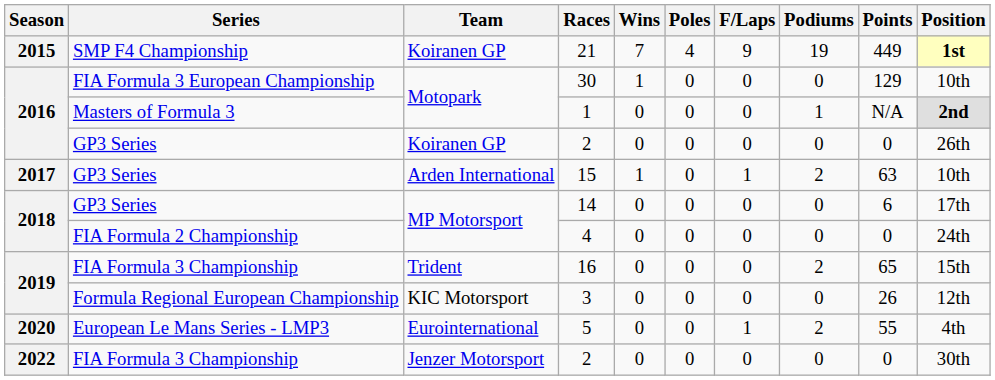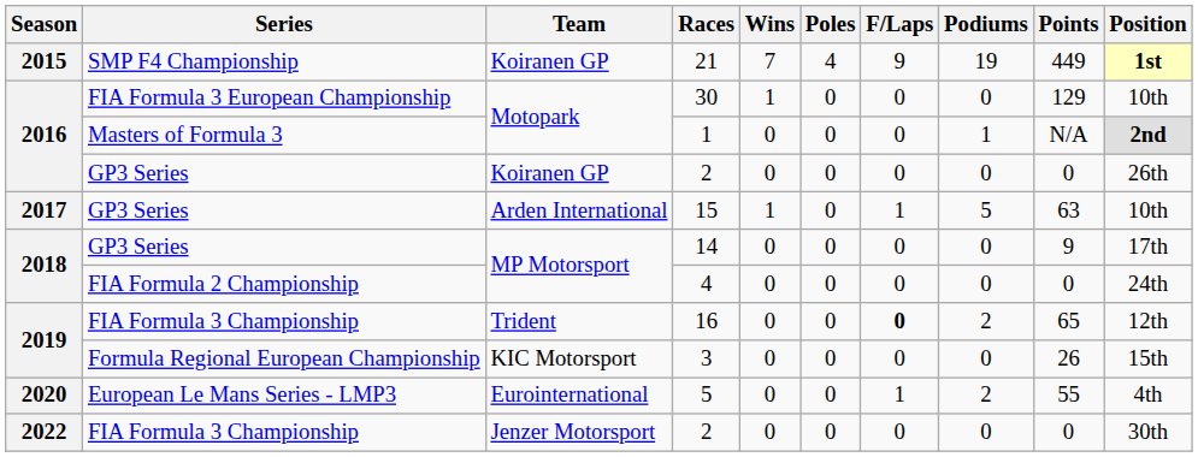 <table class="wikitable" style="font-size: 90%; text-align:center">
 <tr>
 <th>Season</th>
 <th>Series</th>
 <th>Team</th>
 <th>Races</th>
 <th>Wins</th>
 <th>Poles</th>
 <th>F/Laps</th>
 <th>Podiums</th>
 <th>Points</th>
 <th>Position</th>
 </tr>
 <tr>
 <th>2015</th>
 <td align=left><a href='#'>SMP F4 Championship</a></td>
 <td align=left><a href='#'>Koiranen GP</a></td>
 <td>21</td>
 <td>7</td>
 <td>4</td>
 <td>9</td>
 <td>19</td>
 <td>449</td>
 <td style="background:#FFFFBF;"><strong>1st</strong></td>
 </tr>
 <tr>
 <th rowspan=3>2016</th>
 <td align=left><a href='#'>FIA Formula 3 European Championship</a></td>
 <td align=left rowspan=2><a href='#'>Motopark</a></td>
 <td>30</td>
 <td>1</td>
 <td>0</td>
 <td>0</td>
 <td>0</td>
 <td>129</td>
 <td>10th</td>
 </tr>
 <tr>
 <td align=left><a href='#'>Masters of Formula 3</a></td>
 <td>1</td>
 <td>0</td>
 <td>0</td>
 <td>0</td>
 <td>1</td>
 <td>N/A</td>
 <td style="background:#DFDFDF;"><strong>2nd</strong></td>
 </tr>
 <tr>
 <td align=left><a href='#'>GP3 Series</a></td>
 <td align=left><a href='#'>Koiranen GP</a></td>
 <td>2</td>
 <td>0</td>
 <td>0</td>
 <td>0</td>
 <td>0</td>
 <td>0</td>
 <td>26th</td>
 </tr>
 <tr>
 <th>2017</th>
 <td align=left><a href='#'>GP3 Series</a></td>
 <td align=left><a href='#'>Arden International</a></td>
 <td>15</td>
 <td>1</td>
 <td>0</td>
 <td>1</td>
-<td>2</td>
+<td>5</td>
 <td>63</td>
 <td>10th</td>
 </tr>
 <tr>
 <th rowspan=2>2018</th>
 <td align=left><a href='#'>GP3 Series</a></td>
 <td rowspan=2 align=left><a href='#'>MP Motorsport</a></td>
 <td>14</td>
 <td>0</td>
 <td>0</td>
 <td>0</td>
 <td>0</td>
-<td>6</td>
+<td>9</td>
 <td>17th</td>
 </tr>
 <tr>
 <td align=left><a href='#'>FIA Formula 2 Championship</a></td>
 <td>4</td>
 <td>0</td>
 <td>0</td>
 <td>0</td>
 <td>0</td>
 <td>0</td>
 <td>24th</td>
 </tr>
 <tr>
 <th rowspan=2>2019</th>
 <td align=left><a href='#'>FIA Formula 3 Championship</a></td>
 <td align=left><a href='#'>Trident</a></td>
 <td>16</td>
 <td>0</td>
 <td>0</td>
-<td>0</td>
+<td><strong>0</strong></td>
 <td>2</td>
 <td>65</td>
-<td>15th</td>
+<td>12th</td>
 </tr>
 <tr>
 <td align=left><a href='#'>Formula Regional European Championship</a></td>
 <td align=left>KIC Motorsport</td>
 <td>3</td>
 <td>0</td>
 <td>0</td>
 <td>0</td>
 <td>0</td>
 <td>26</td>
-<td>12th</td>
+<td>15th</td>
 </tr>
 <tr>
 <th>2020</th>
 <td align=left><a href='#'>European Le Mans Series - LMP3</a></td>
 <td align=left><a href='#'>Eurointernational</a></td>
 <td>5</td>
 <td>0</td>
 <td>0</td>
 <td>1</td>
 <td>2</td>
 <td>55</td>
 <td>4th</td>
 </tr>
 <tr>
 <th>2022</th>
 <td align=left><a href='#'>FIA Formula 3 Championship</a></td>
 <td align=left><a href='#'>Jenzer Motorsport</a></td>
 <td>2</td>
 <td>0</td>
 <td>0</td>
 <td>0</td>
 <td>0</td>
 <td>0</td>
 <td>30th</td>
 </tr>
 </table>
